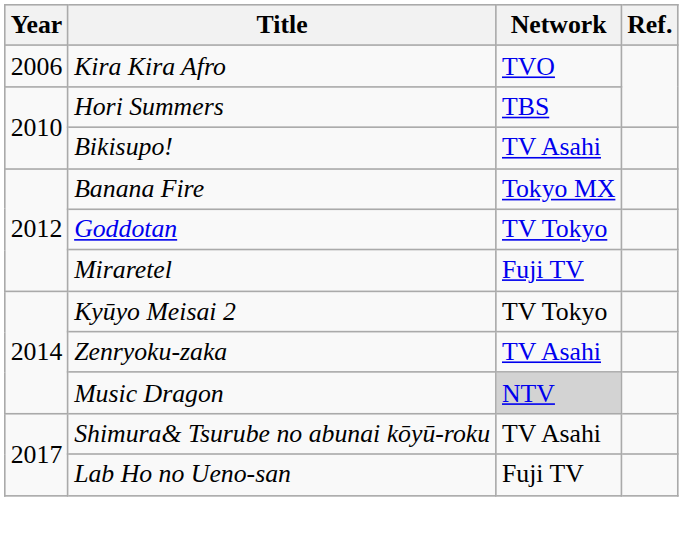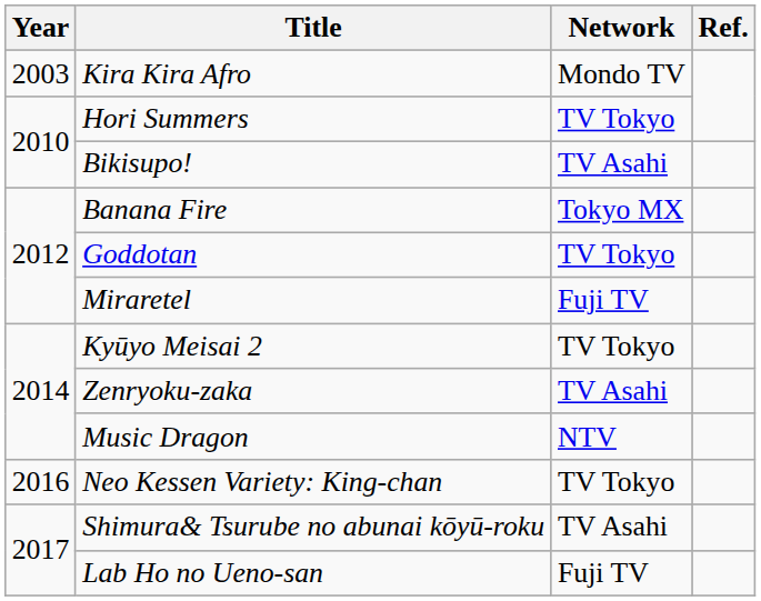 <table class="wikitable">
 <tr>
 <th>Year</th>
 <th>Title</th>
 <th>Network</th>
 <th>Ref.</th>
 </tr>
 <tr>
-<td>2006</td>
+<td>2003</td>
 <td><em>Kira Kira Afro</em></td>
-<td><a href='#'>TVO</a></td>
+<td>Mondo TV</td>
 <td rowspan="2"></td>
 </tr>
 <tr>
 <td rowspan="2">2010</td>
 <td><em>Hori Summers</em></td>
-<td><a href='#'>TBS</a></td>
+<td><a href='#'>TV Tokyo</a></td>
 </tr>
 <tr>
 <td><em>Bikisupo!</em></td>
 <td><a href='#'>TV Asahi</a></td>
 <td></td>
 </tr>
 <tr>
 <td rowspan="3">2012</td>
 <td><em>Banana Fire</em></td>
 <td><a href='#'>Tokyo MX</a></td>
 <td></td>
 </tr>
 <tr>
 <td><em><a href='#'>Goddotan</a></em></td>
 <td><a href='#'>TV Tokyo</a></td>
 <td></td>
 </tr>
 <tr>
 <td><em>Miraretel</em></td>
 <td><a href='#'>Fuji TV</a></td>
 <td></td>
 </tr>
 <tr>
 <td rowspan="3">2014</td>
 <td><em>Kyūyo Meisai 2</em></td>
 <td>TV Tokyo</td>
 <td></td>
 </tr>
 <tr>
 <td><em>Zenryoku-zaka</em></td>
 <td><a href='#'>TV Asahi</a></td>
 <td></td>
 </tr>
 <tr>
 <td><em>Music Dragon</em></td>
-<td style="background: lightgrey;"><a href='#'>NTV</a></td>
+<td><a href='#'>NTV</a></td>
+<td></td>
+</tr>
+<tr>
+<td>2016</td>
+<td><em>Neo Kessen Variety: King-chan</em></td>
+<td>TV Tokyo</td>
 <td></td>
 </tr>
 <tr>
 <td rowspan="2">2017</td>
 <td><em>Shimura& Tsurube no abunai kōyū-roku</em></td>
 <td>TV Asahi</td>
 <td></td>
 </tr>
 <tr>
 <td><em>Lab Ho no Ueno-san</em></td>
 <td>Fuji TV</td>
 <td></td>
 </tr>
 </table>
